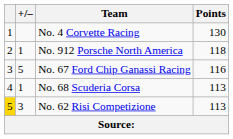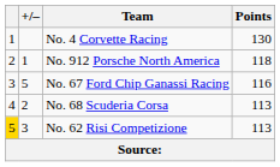 <table class="wikitable" style="font-size: 95%;">
 <tr>
 <th scope="col"></th>
 <th scope="col">+/–</th>
 <th scope="col">Team</th>
 <th scope="col">Points</th>
 </tr>
 <tr>
 <td align=center>1</td>
 <td align="left"></td>
 <td> No. 4 <a href='#'>Corvette Racing</a></td>
 <td align=right>130</td>
 </tr>
 <tr>
 <td align=center>2</td>
 <td align="left"> 1</td>
 <td> No. 912 <a href='#'>Porsche North America</a></td>
 <td align=right>118</td>
 </tr>
 <tr>
 <td align=center>3</td>
 <td align="left"> 5</td>
 <td> No. 67 <a href='#'>Ford Chip Ganassi Racing</a></td>
 <td align=right>116</td>
 </tr>
 <tr>
 <td align=center>4</td>
-<td align="left"> 1</td>
+<td align="left"> 2</td>
 <td> No. 68 <a href='#'>Scuderia Corsa</a></td>
 <td align=right>113</td>
 </tr>
 <tr>
 <td align=center style="background: gold;">5</td>
 <td align="left"> 3</td>
 <td> No. 62 <a href='#'>Risi Competizione</a></td>
 <td align=right>113</td>
 </tr>
 <tr>
 <th colspan=5>Source:</th>
 </tr>
 </table>
